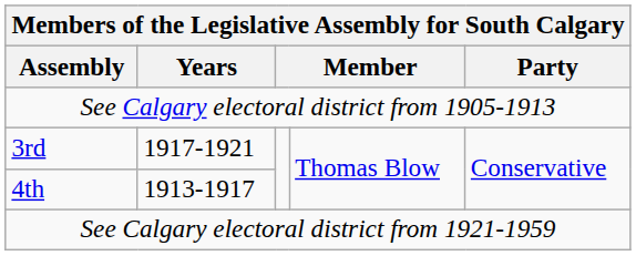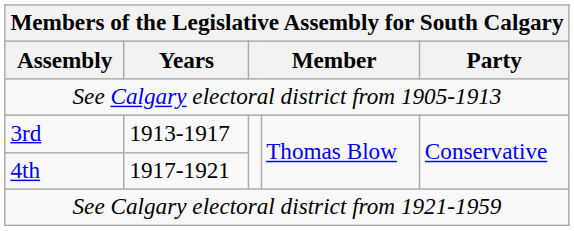 <table class="wikitable" align=right>
 <tr>
 <th colspan=5>Members of the Legislative Assembly for South Calgary</th>
 </tr>
 <tr>
 <th>Assembly</th>
 <th>Years</th>
 <th colspan="2">Member</th>
 <th>Party</th>
 </tr>
 <tr>
 <td align="center" colspan=5><em>See <a href='#'>Calgary</a> electoral district from 1905-1913</em></td>
 </tr>
 <tr>
 <td><a href='#'>3rd</a></td>
-<td>1917-1921</td>
+<td>1913-1917</td>
 <td rowspan=2 ></td>
 <td rowspan=2><a href='#'>Thomas Blow</a></td>
 <td rowspan=2><a href='#'>Conservative</a></td>
 </tr>
 <tr>
 <td><a href='#'>4th</a></td>
-<td>1913-1917</td>
+<td>1917-1921</td>
 </tr>
 <tr>
 <td align="center" colspan=5><em>See Calgary electoral district from 1921-1959</em></td>
 </tr>
 </table>
